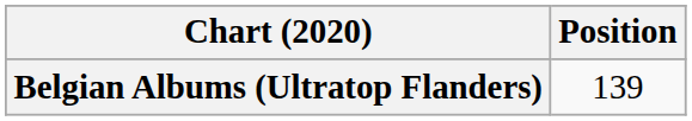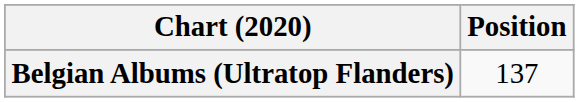 <table class="wikitable plainrowheaders" style="text-align:center">
 <tr>
 <th scope="col">Chart (2020)</th>
 <th scope="col">Position</th>
 </tr>
 <tr>
 <th scope="row">Belgian Albums (Ultratop Flanders)</th>
-<td>139</td>
+<td>137</td>
 </tr>
 </table>
